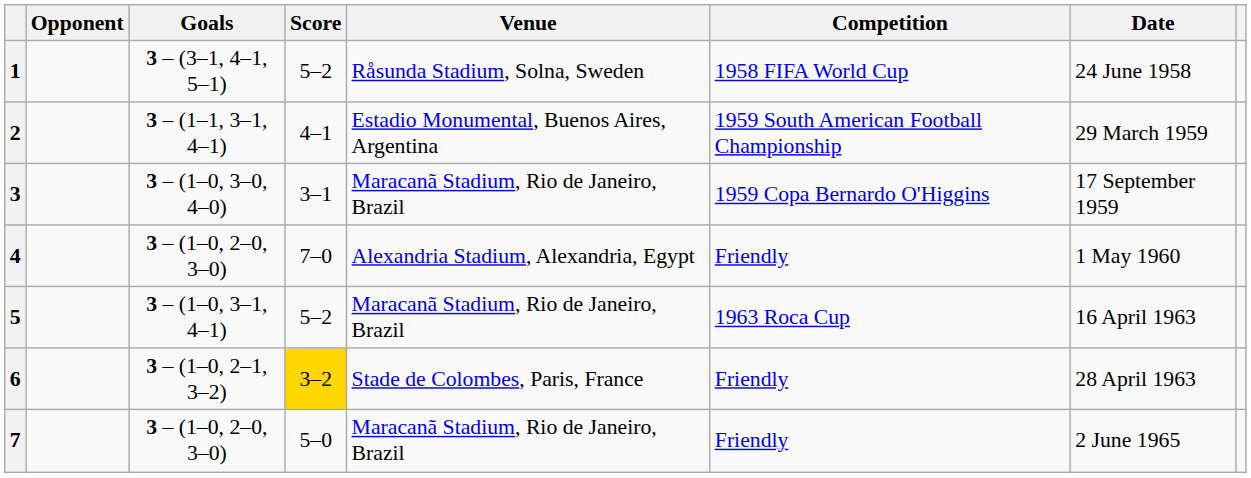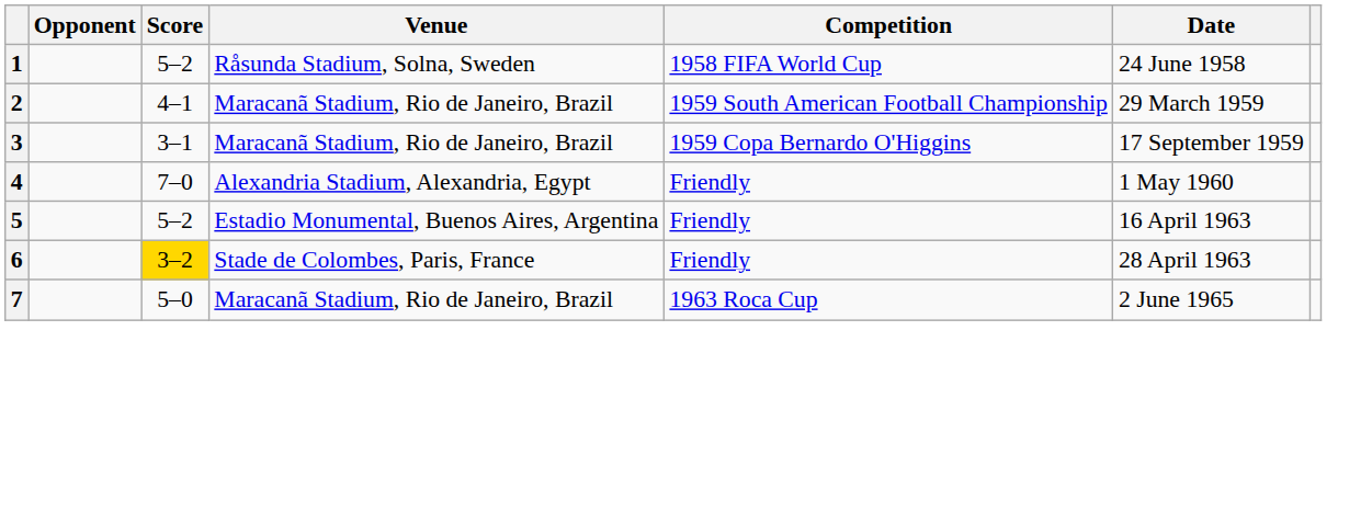 <table class="wikitable sortable" style="font-size:95%">
 <tr>
 <th scope="col"></th>
 <th scope="col">Opponent</th>
-<th scope="col">Goals</th>
 <th scope="col">Score</th>
 <th scope="col">Venue</th>
 <th scope="col">Competition</th>
 <th scope="col">Date</th>
 <th class="unsortable" scope="col"></th>
 </tr>
 <tr>
 <th scope=row>1</th>
 <td></td>
-<td style="text-align: center"><strong>3</strong> – (3–1, 4–1, 5–1)</td>
 <td data-sort-value="5" style="text-align: center">5–2</td>
 <td><a href='#'>Råsunda Stadium</a>, Solna, Sweden</td>
 <td><a href='#'>1958 FIFA World Cup</a></td>
 <td>24 June 1958</td>
 <td style="text-align:center;"></td>
 </tr>
 <tr>
 <th scope=row>2</th>
 <td></td>
-<td style="text-align: center"><strong>3</strong> – (1–1, 3–1, 4–1)</td>
 <td data-sort-value="4" style="text-align: center">4–1</td>
-<td><a href='#'>Estadio Monumental</a>, Buenos Aires, Argentina</td>
+<td><a href='#'>Maracanã Stadium</a>, Rio de Janeiro, Brazil</td>
 <td><a href='#'>1959 South American Football Championship</a></td>
 <td>29 March 1959</td>
 <td style="text-align:center;"></td>
 </tr>
 <tr>
 <th scope=row>3</th>
 <td></td>
-<td style="text-align: center"><strong>3</strong> – (1–0, 3–0, 4–0)</td>
 <td data-sort-value="3" style="text-align: center">3–1</td>
 <td><a href='#'>Maracanã Stadium</a>, Rio de Janeiro, Brazil</td>
 <td><a href='#'>1959 Copa Bernardo O'Higgins</a></td>
 <td>17 September 1959</td>
 <td style="text-align: center"></td>
 </tr>
 <tr>
 <th scope=row>4</th>
 <td></td>
-<td style="text-align: center"><strong>3</strong> – (1–0, 2–0, 3–0)</td>
 <td data-sort-value="7" style="text-align: center">7–0</td>
 <td><a href='#'>Alexandria Stadium</a>, Alexandria, Egypt</td>
 <td><a href='#'>Friendly</a></td>
 <td>1 May 1960</td>
 <td style="text-align: center;"></td>
 </tr>
 <tr>
 <th scope=row>5</th>
 <td></td>
-<td style="text-align: center"><strong>3</strong> – (1–0, 3–1, 4–1)</td>
 <td data-sort-value="5" style="text-align: center">5–2</td>
-<td><a href='#'>Maracanã Stadium</a>, Rio de Janeiro, Brazil</td>
-<td><a href='#'>1963 Roca Cup</a></td>
+<td><a href='#'>Estadio Monumental</a>, Buenos Aires, Argentina</td>
+<td><a href='#'>Friendly</a></td>
 <td>16 April 1963</td>
 <td style="text-align: center;"></td>
 </tr>
 <tr>
 <th scope=row>6</th>
 <td></td>
-<td style="text-align: center"><strong>3</strong> – (1–0, 2–1, 3–2)</td>
 <td data-sort-value="3" style="background: gold; text-align: center">3–2</td>
 <td><a href='#'>Stade de Colombes</a>, Paris, France</td>
 <td><a href='#'>Friendly</a></td>
 <td>28 April 1963</td>
 <td style="text-align:center;"></td>
 </tr>
 <tr>
 <th scope=row>7</th>
 <td></td>
-<td style="text-align: center"><strong>3</strong> – (1–0, 2–0, 3–0)</td>
 <td data-sort-value="5" style="text-align: center">5–0</td>
 <td><a href='#'>Maracanã Stadium</a>, Rio de Janeiro, Brazil</td>
-<td><a href='#'>Friendly</a></td>
+<td><a href='#'>1963 Roca Cup</a></td>
 <td>2 June 1965</td>
 <td style="text-align:center;"></td>
 </tr>
 </table>
